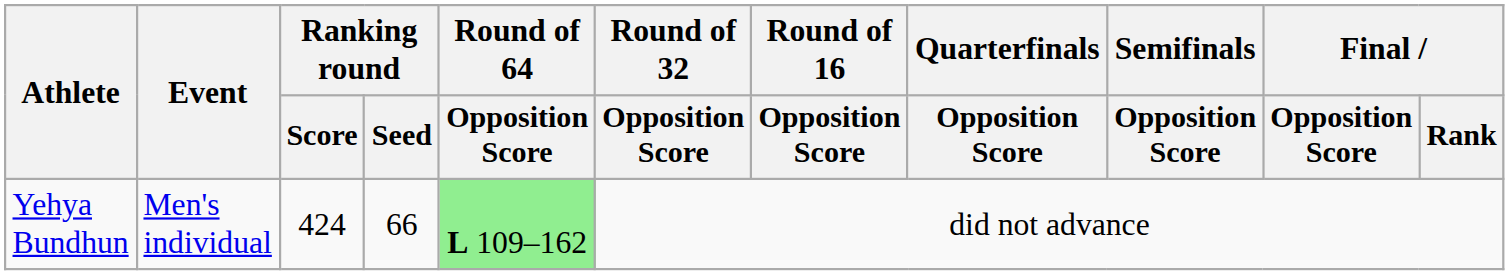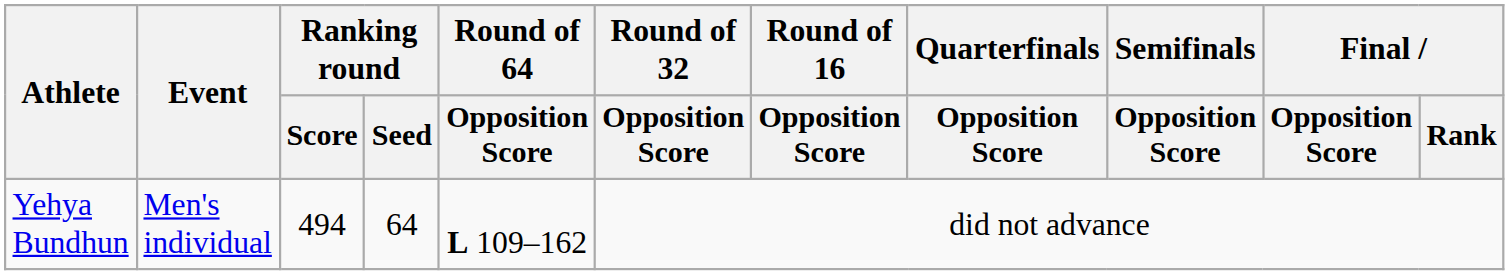 <table class="wikitable" style="font-size:90%">
 <tr>
 <th rowspan="2">Athlete</th>
 <th rowspan="2">Event</th>
 <th colspan="2">Ranking round</th>
 <th>Round of 64</th>
 <th>Round of 32</th>
 <th>Round of 16</th>
 <th>Quarterfinals</th>
 <th>Semifinals</th>
 <th colspan="2">Final / </th>
 </tr>
 <tr style="font-size:95%">
 <th>Score</th>
 <th>Seed</th>
 <th>Opposition<br>Score</th>
 <th>Opposition<br>Score</th>
 <th>Opposition<br>Score</th>
 <th>Opposition<br>Score</th>
 <th>Opposition<br>Score</th>
 <th>Opposition<br>Score</th>
 <th>Rank</th>
 </tr>
 <tr align=center>
 <td align=left><a href='#'>Yehya Bundhun</a></td>
 <td align=left rowspan=2><a href='#'>Men's individual</a></td>
-<td>424</td>
-<td>66</td>
-<td style="background: lightgreen;"><br><strong>L</strong> 109–162</td>
+<td>494</td>
+<td>64</td>
+<td><br><strong>L</strong> 109–162</td>
 <td colspan=6>did not advance</td>
 </tr>
 </table>
